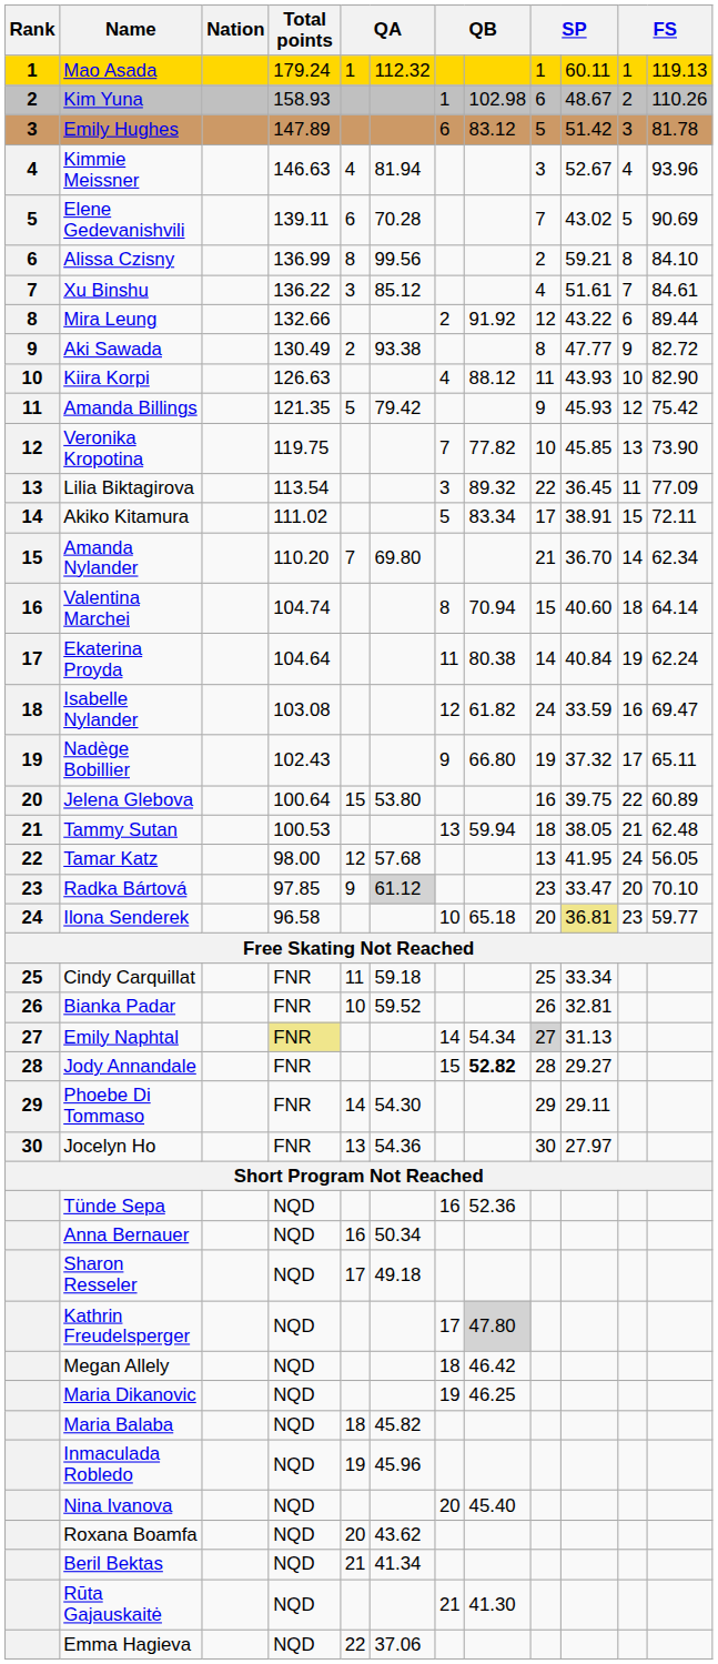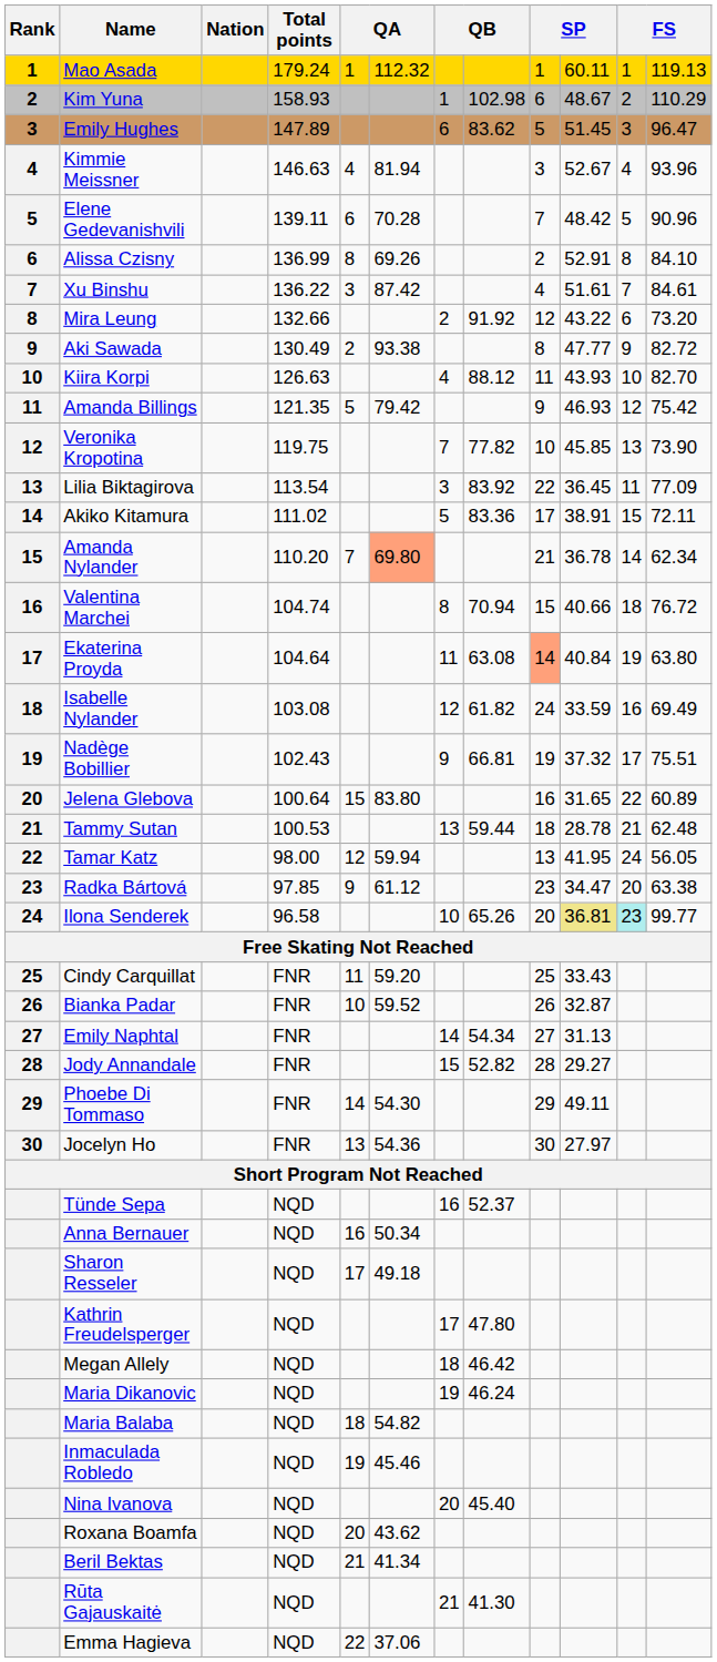 <table class="wikitable">
 <tr>
 <th>Rank</th>
 <th>Name</th>
 <th>Nation</th>
 <th>Total points</th>
 <th colspan="2" width="80px">QA</th>
 <th colspan="2" width="80px">QB</th>
 <th colspan="2" width="80px"><a href='#'>SP</a></th>
 <th colspan="2" width="80px"><a href='#'>FS</a></th>
 </tr>
 <tr bgcolor=gold>
 <td align=center><strong>1</strong></td>
 <td><a href='#'>Mao Asada</a></td>
 <td></td>
 <td>179.24</td>
 <td>1</td>
 <td>112.32</td>
 <td></td>
 <td></td>
 <td>1</td>
 <td>60.11</td>
 <td>1</td>
 <td>119.13</td>
 </tr>
 <tr bgcolor=silver>
 <td align=center><strong>2</strong></td>
 <td><a href='#'>Kim Yuna</a></td>
 <td></td>
 <td>158.93</td>
 <td></td>
 <td></td>
 <td>1</td>
 <td>102.98</td>
 <td>6</td>
 <td>48.67</td>
 <td>2</td>
-<td>110.26</td>
+<td>110.29</td>
 </tr>
 <tr bgcolor=cc9966>
 <td align=center><strong>3</strong></td>
 <td><a href='#'>Emily Hughes</a></td>
 <td></td>
 <td>147.89</td>
 <td></td>
 <td></td>
 <td>6</td>
-<td>83.12</td>
+<td>83.62</td>
 <td>5</td>
-<td>51.42</td>
+<td>51.45</td>
 <td>3</td>
-<td>81.78</td>
+<td>96.47</td>
 </tr>
 <tr>
 <th>4</th>
 <td><a href='#'>Kimmie Meissner</a></td>
 <td></td>
 <td>146.63</td>
 <td>4</td>
 <td>81.94</td>
 <td></td>
 <td></td>
 <td>3</td>
 <td>52.67</td>
 <td>4</td>
 <td>93.96</td>
 </tr>
 <tr>
 <th>5</th>
 <td><a href='#'>Elene Gedevanishvili</a></td>
 <td></td>
 <td>139.11</td>
 <td>6</td>
 <td>70.28</td>
 <td></td>
 <td></td>
 <td>7</td>
-<td>43.02</td>
+<td>48.42</td>
 <td>5</td>
-<td>90.69</td>
+<td>90.96</td>
 </tr>
 <tr>
 <th>6</th>
 <td><a href='#'>Alissa Czisny</a></td>
 <td></td>
 <td>136.99</td>
 <td>8</td>
-<td>99.56</td>
+<td>69.26</td>
 <td></td>
 <td></td>
 <td>2</td>
-<td>59.21</td>
+<td>52.91</td>
 <td>8</td>
 <td>84.10</td>
 </tr>
 <tr>
 <th>7</th>
 <td><a href='#'>Xu Binshu</a></td>
 <td></td>
 <td>136.22</td>
 <td>3</td>
-<td>85.12</td>
+<td>87.42</td>
 <td></td>
 <td></td>
 <td>4</td>
 <td>51.61</td>
 <td>7</td>
 <td>84.61</td>
 </tr>
 <tr>
 <th>8</th>
 <td><a href='#'>Mira Leung</a></td>
 <td></td>
 <td>132.66</td>
 <td></td>
 <td></td>
 <td>2</td>
 <td>91.92</td>
 <td>12</td>
 <td>43.22</td>
 <td>6</td>
-<td>89.44</td>
+<td>73.20</td>
 </tr>
 <tr>
 <th>9</th>
 <td><a href='#'>Aki Sawada</a></td>
 <td></td>
 <td>130.49</td>
 <td>2</td>
 <td>93.38</td>
 <td></td>
 <td></td>
 <td>8</td>
 <td>47.77</td>
 <td>9</td>
 <td>82.72</td>
 </tr>
 <tr>
 <th>10</th>
 <td><a href='#'>Kiira Korpi</a></td>
 <td></td>
 <td>126.63</td>
 <td></td>
 <td></td>
 <td>4</td>
 <td>88.12</td>
 <td>11</td>
 <td>43.93</td>
 <td>10</td>
-<td>82.90</td>
+<td>82.70</td>
 </tr>
 <tr>
 <th>11</th>
 <td><a href='#'>Amanda Billings</a></td>
 <td></td>
 <td>121.35</td>
 <td>5</td>
 <td>79.42</td>
 <td></td>
 <td></td>
 <td>9</td>
-<td>45.93</td>
+<td>46.93</td>
 <td>12</td>
 <td>75.42</td>
 </tr>
 <tr>
 <th>12</th>
 <td><a href='#'>Veronika Kropotina</a></td>
 <td></td>
 <td>119.75</td>
 <td></td>
 <td></td>
 <td>7</td>
 <td>77.82</td>
 <td>10</td>
 <td>45.85</td>
 <td>13</td>
 <td>73.90</td>
 </tr>
 <tr>
 <th>13</th>
 <td>Lilia Biktagirova</td>
 <td></td>
 <td>113.54</td>
 <td></td>
 <td></td>
 <td>3</td>
-<td>89.32</td>
+<td>83.92</td>
 <td>22</td>
 <td>36.45</td>
 <td>11</td>
 <td>77.09</td>
 </tr>
 <tr>
 <th>14</th>
 <td>Akiko Kitamura</td>
 <td></td>
 <td>111.02</td>
 <td></td>
 <td></td>
 <td>5</td>
-<td>83.34</td>
+<td>83.36</td>
 <td>17</td>
 <td>38.91</td>
 <td>15</td>
 <td>72.11</td>
 </tr>
 <tr>
 <th>15</th>
 <td><a href='#'>Amanda Nylander</a></td>
 <td></td>
 <td>110.20</td>
 <td>7</td>
-<td>69.80</td>
+<td style="background: lightsalmon;">69.80</td>
 <td></td>
 <td></td>
 <td>21</td>
-<td>36.70</td>
+<td>36.78</td>
 <td>14</td>
 <td>62.34</td>
 </tr>
 <tr>
 <th>16</th>
 <td><a href='#'>Valentina Marchei</a></td>
 <td></td>
 <td>104.74</td>
 <td></td>
 <td></td>
 <td>8</td>
 <td>70.94</td>
 <td>15</td>
-<td>40.60</td>
+<td>40.66</td>
 <td>18</td>
-<td>64.14</td>
+<td>76.72</td>
 </tr>
 <tr>
 <th>17</th>
 <td><a href='#'>Ekaterina Proyda</a></td>
 <td></td>
 <td>104.64</td>
 <td></td>
 <td></td>
 <td>11</td>
-<td>80.38</td>
-<td>14</td>
+<td>63.08</td>
+<td style="background: lightsalmon;">14</td>
 <td>40.84</td>
 <td>19</td>
-<td>62.24</td>
+<td>63.80</td>
 </tr>
 <tr>
 <th>18</th>
 <td><a href='#'>Isabelle Nylander</a></td>
 <td></td>
 <td>103.08</td>
 <td></td>
 <td></td>
 <td>12</td>
 <td>61.82</td>
 <td>24</td>
 <td>33.59</td>
 <td>16</td>
-<td>69.47</td>
+<td>69.49</td>
 </tr>
 <tr>
 <th>19</th>
 <td><a href='#'>Nadège Bobillier</a></td>
 <td></td>
 <td>102.43</td>
 <td></td>
 <td></td>
 <td>9</td>
-<td>66.80</td>
+<td>66.81</td>
 <td>19</td>
 <td>37.32</td>
 <td>17</td>
-<td>65.11</td>
+<td>75.51</td>
 </tr>
 <tr>
 <th>20</th>
 <td><a href='#'>Jelena Glebova</a></td>
 <td></td>
 <td>100.64</td>
 <td>15</td>
-<td>53.80</td>
+<td>83.80</td>
 <td></td>
 <td></td>
 <td>16</td>
-<td>39.75</td>
+<td>31.65</td>
 <td>22</td>
 <td>60.89</td>
 </tr>
 <tr>
 <th>21</th>
 <td><a href='#'>Tammy Sutan</a></td>
 <td></td>
 <td>100.53</td>
 <td></td>
 <td></td>
 <td>13</td>
-<td>59.94</td>
+<td>59.44</td>
 <td>18</td>
-<td>38.05</td>
+<td>28.78</td>
 <td>21</td>
 <td>62.48</td>
 </tr>
 <tr>
 <th>22</th>
 <td><a href='#'>Tamar Katz</a></td>
 <td></td>
 <td>98.00</td>
 <td>12</td>
-<td>57.68</td>
+<td>59.94</td>
 <td></td>
 <td></td>
 <td>13</td>
 <td>41.95</td>
 <td>24</td>
 <td>56.05</td>
 </tr>
 <tr>
 <th>23</th>
 <td><a href='#'>Radka Bártová</a></td>
 <td></td>
 <td>97.85</td>
 <td>9</td>
-<td style="background: lightgrey;">61.12</td>
+<td>61.12</td>
 <td></td>
 <td></td>
 <td>23</td>
-<td>33.47</td>
+<td>34.47</td>
 <td>20</td>
-<td>70.10</td>
+<td>63.38</td>
 </tr>
 <tr>
 <th>24</th>
 <td><a href='#'>Ilona Senderek</a></td>
 <td></td>
 <td>96.58</td>
 <td></td>
 <td></td>
 <td>10</td>
-<td>65.18</td>
+<td>65.26</td>
 <td>20</td>
 <td style="background: khaki;">36.81</td>
-<td>23</td>
-<td>59.77</td>
+<td style="background: paleturquoise;">23</td>
+<td>99.77</td>
 </tr>
 <tr>
 <th colspan=12>Free Skating Not Reached</th>
 </tr>
 <tr>
 <th>25</th>
 <td>Cindy Carquillat</td>
 <td></td>
 <td>FNR</td>
 <td>11</td>
-<td>59.18</td>
+<td>59.20</td>
 <td></td>
 <td></td>
 <td>25</td>
-<td>33.34</td>
+<td>33.43</td>
 <td></td>
 <td></td>
 </tr>
 <tr>
 <th>26</th>
 <td><a href='#'>Bianka Padar</a></td>
 <td></td>
 <td>FNR</td>
 <td>10</td>
 <td>59.52</td>
 <td></td>
 <td></td>
 <td>26</td>
-<td>32.81</td>
+<td>32.87</td>
 <td></td>
 <td></td>
 </tr>
 <tr>
 <th>27</th>
 <td><a href='#'>Emily Naphtal</a></td>
 <td></td>
-<td style="background: khaki;">FNR</td>
+<td>FNR</td>
 <td></td>
 <td></td>
 <td>14</td>
 <td>54.34</td>
-<td style="background: lightgrey;">27</td>
+<td>27</td>
 <td>31.13</td>
 <td></td>
 <td></td>
 </tr>
 <tr>
 <th>28</th>
 <td><a href='#'>Jody Annandale</a></td>
 <td></td>
 <td>FNR</td>
 <td></td>
 <td></td>
 <td>15</td>
-<td><strong>52.82</strong></td>
+<td>52.82</td>
 <td>28</td>
 <td>29.27</td>
 <td></td>
 <td></td>
 </tr>
 <tr>
 <th>29</th>
 <td><a href='#'>Phoebe Di Tommaso</a></td>
 <td></td>
 <td>FNR</td>
 <td>14</td>
 <td>54.30</td>
 <td></td>
 <td></td>
 <td>29</td>
-<td>29.11</td>
+<td>49.11</td>
 <td></td>
 <td></td>
 </tr>
 <tr>
 <th>30</th>
 <td>Jocelyn Ho</td>
 <td></td>
 <td>FNR</td>
 <td>13</td>
 <td>54.36</td>
 <td></td>
 <td></td>
 <td>30</td>
 <td>27.97</td>
 <td></td>
 <td></td>
 </tr>
 <tr>
 <th colspan=12>Short Program Not Reached</th>
 </tr>
 <tr>
 <th></th>
 <td><a href='#'>Tünde Sepa</a></td>
 <td></td>
 <td>NQD</td>
 <td></td>
 <td></td>
 <td>16</td>
-<td>52.36</td>
+<td>52.37</td>
 <td></td>
 <td></td>
 <td></td>
 <td></td>
 </tr>
 <tr>
 <th></th>
 <td><a href='#'>Anna Bernauer</a></td>
 <td></td>
 <td>NQD</td>
 <td>16</td>
 <td>50.34</td>
 <td></td>
 <td></td>
 <td></td>
 <td></td>
 <td></td>
 <td></td>
 </tr>
 <tr>
 <th></th>
 <td><a href='#'>Sharon Resseler</a></td>
 <td></td>
 <td>NQD</td>
 <td>17</td>
 <td>49.18</td>
 <td></td>
 <td></td>
 <td></td>
 <td></td>
 <td></td>
 <td></td>
 </tr>
 <tr>
 <th></th>
 <td><a href='#'>Kathrin Freudelsperger</a></td>
 <td></td>
 <td>NQD</td>
 <td></td>
 <td></td>
 <td>17</td>
-<td style="background: lightgrey;">47.80</td>
+<td>47.80</td>
 <td></td>
 <td></td>
 <td></td>
 <td></td>
 </tr>
 <tr>
 <th></th>
 <td>Megan Allely</td>
 <td></td>
 <td>NQD</td>
 <td></td>
 <td></td>
 <td>18</td>
 <td>46.42</td>
 <td></td>
 <td></td>
 <td></td>
 <td></td>
 </tr>
 <tr>
 <th></th>
 <td><a href='#'>Maria Dikanovic</a></td>
 <td></td>
 <td>NQD</td>
 <td></td>
 <td></td>
 <td>19</td>
-<td>46.25</td>
+<td>46.24</td>
 <td></td>
 <td></td>
 <td></td>
 <td></td>
 </tr>
 <tr>
 <th></th>
 <td><a href='#'>Maria Balaba</a></td>
 <td></td>
 <td>NQD</td>
 <td>18</td>
-<td>45.82</td>
+<td>54.82</td>
 <td></td>
 <td></td>
 <td></td>
 <td></td>
 <td></td>
 <td></td>
 </tr>
 <tr>
 <th></th>
 <td><a href='#'>Inmaculada Robledo</a></td>
 <td></td>
 <td>NQD</td>
 <td>19</td>
-<td>45.96</td>
+<td>45.46</td>
 <td></td>
 <td></td>
 <td></td>
 <td></td>
 <td></td>
 <td></td>
 </tr>
 <tr>
 <th></th>
 <td><a href='#'>Nina Ivanova</a></td>
 <td></td>
 <td>NQD</td>
 <td></td>
 <td></td>
 <td>20</td>
 <td>45.40</td>
 <td></td>
 <td></td>
 <td></td>
 <td></td>
 </tr>
 <tr>
 <th></th>
 <td>Roxana Boamfa</td>
 <td></td>
 <td>NQD</td>
 <td>20</td>
 <td>43.62</td>
 <td></td>
 <td></td>
 <td></td>
 <td></td>
 <td></td>
 <td></td>
 </tr>
 <tr>
 <th></th>
 <td><a href='#'>Beril Bektas</a></td>
 <td></td>
 <td>NQD</td>
 <td>21</td>
 <td>41.34</td>
 <td></td>
 <td></td>
 <td></td>
 <td></td>
 <td></td>
 <td></td>
 </tr>
 <tr>
 <th></th>
 <td><a href='#'>Rūta Gajauskaitė</a></td>
 <td></td>
 <td>NQD</td>
 <td></td>
 <td></td>
 <td>21</td>
 <td>41.30</td>
 <td></td>
 <td></td>
 <td></td>
 <td></td>
 </tr>
 <tr>
 <th></th>
 <td>Emma Hagieva</td>
 <td></td>
 <td>NQD</td>
 <td>22</td>
 <td>37.06</td>
 <td></td>
 <td></td>
 <td></td>
 <td></td>
 <td></td>
 <td></td>
 </tr>
 </table>
